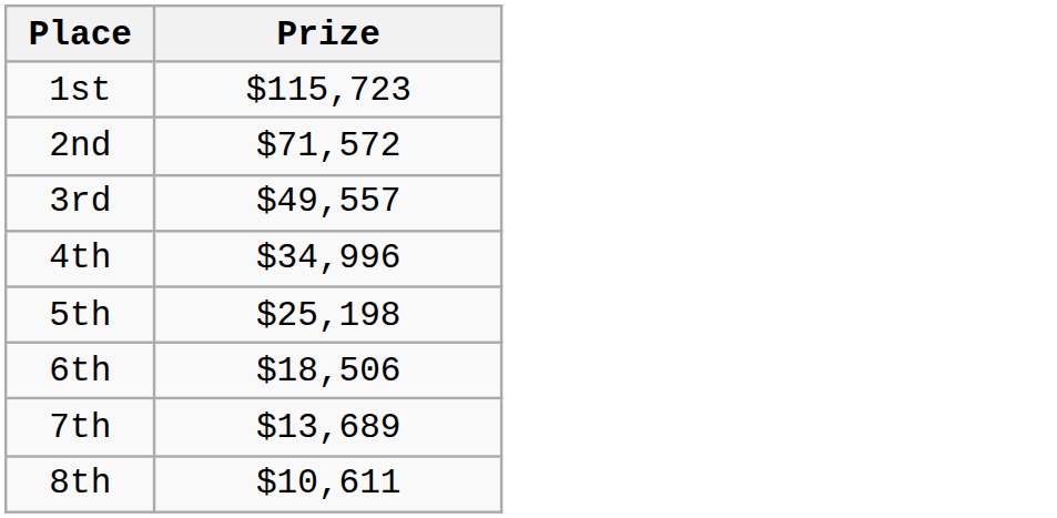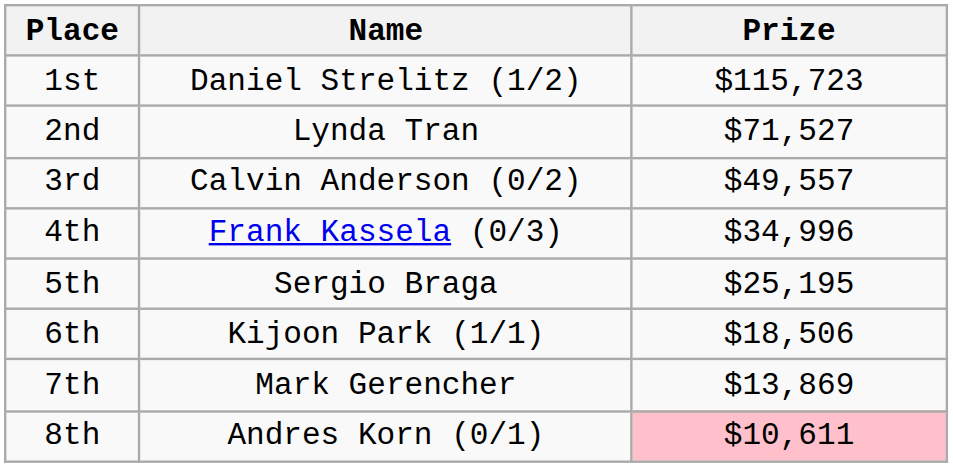 <table class="wikitable">
 <tr>
 <th width="50">Place</th>
+<th width="200">Name</th>
 <th width="125">Prize</th>
 </tr>
 <tr>
 <td align = "center">1st</td>
+<td align = "center"> Daniel Strelitz (1/2)</td>
 <td align = "center">$115,723</td>
 </tr>
 <tr>
 <td align = "center">2nd</td>
-<td align = "center">$71,572</td>
+<td align = "center"> Lynda Tran</td>
+<td align = "center">$71,527</td>
 </tr>
 <tr>
 <td align = "center">3rd</td>
+<td align = "center"> Calvin Anderson (0/2)</td>
 <td align = "center">$49,557</td>
 </tr>
 <tr>
 <td align = "center">4th</td>
+<td align = "center"> <a href='#'>Frank Kassela</a> (0/3)</td>
 <td align = "center">$34,996</td>
 </tr>
 <tr>
 <td align = "center">5th</td>
-<td align = "center">$25,198</td>
+<td align = "center"> Sergio Braga</td>
+<td align = "center">$25,195</td>
 </tr>
 <tr>
 <td align = "center">6th</td>
+<td align = "center"> Kijoon Park (1/1)</td>
 <td align = "center">$18,506</td>
 </tr>
 <tr>
 <td align = "center">7th</td>
-<td align = "center">$13,689</td>
+<td align = "center"> Mark Gerencher</td>
+<td align = "center">$13,869</td>
 </tr>
 <tr>
 <td align = "center">8th</td>
-<td align = "center">$10,611</td>
+<td align = "center"> Andres Korn (0/1)</td>
+<td align = "center" style="background: pink;">$10,611</td>
 </tr>
 </table>
